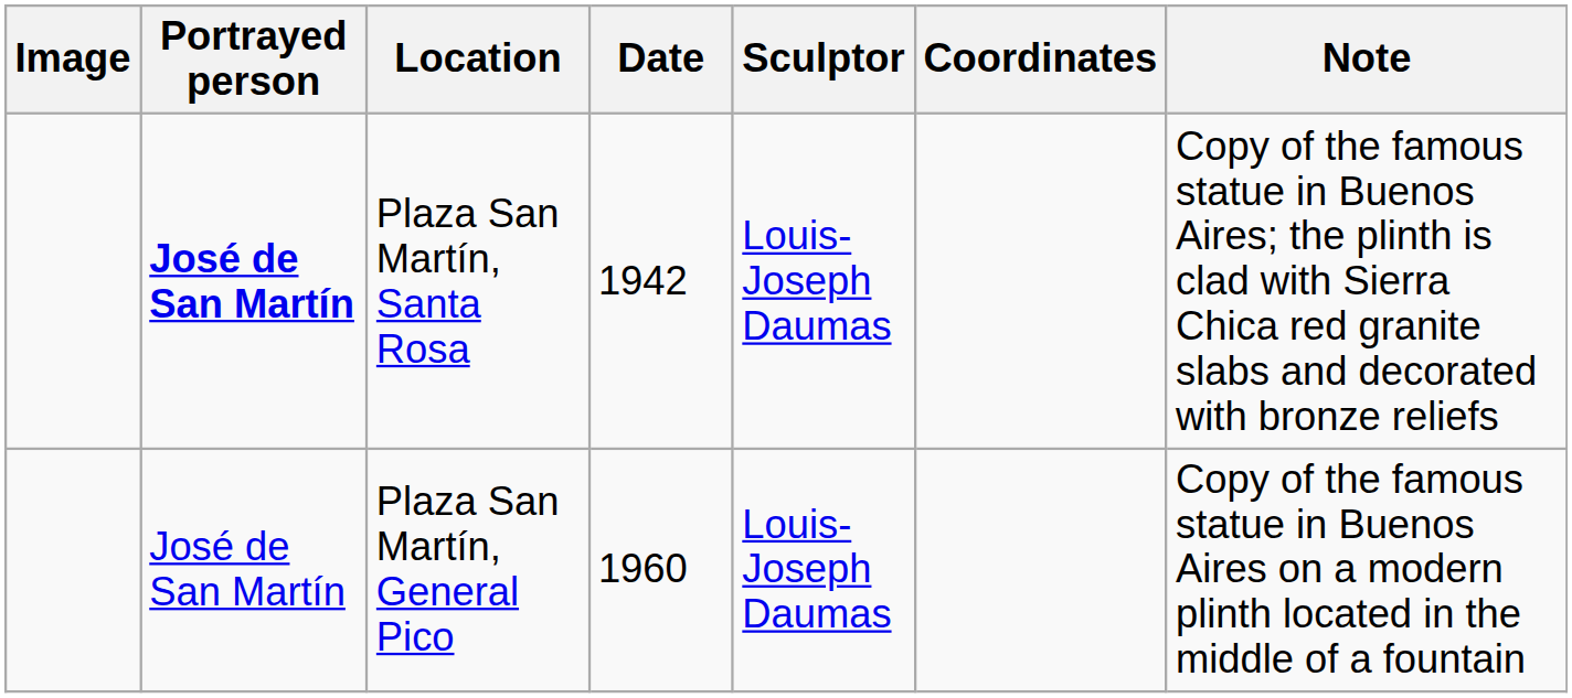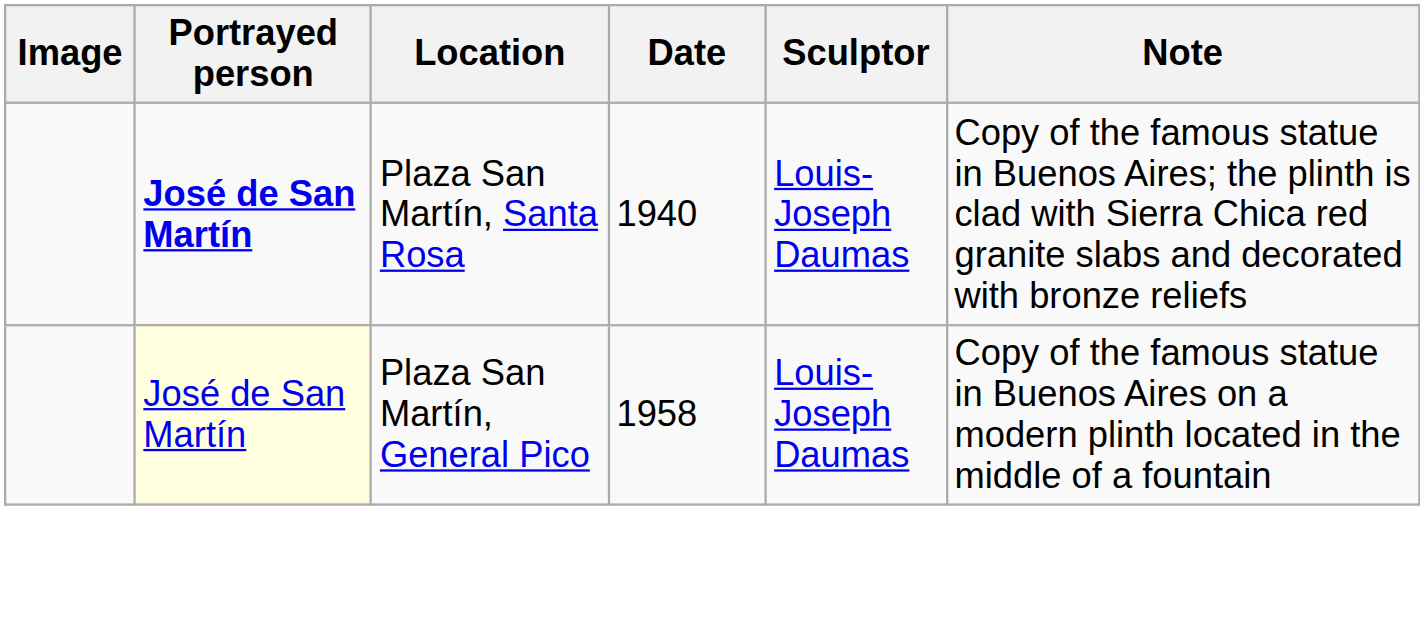 <table class="wikitable sortable"  style="width:100%;">
 <tr>
 <th width="5%" align="left" class="unsortable">Image</th>
 <th width="15%" align="left">Portrayed person</th>
 <th width="15%" align="left">Location</th>
 <th width="10%" align="left">Date</th>
 <th width="10%" align="left">Sculptor</th>
-<th width="10%" align="left">Coordinates</th>
 <th width="30%" align="left">Note</th>
 </tr>
 <tr>
 <td></td>
 <td><strong><a href='#'>José de San Martín</a></strong></td>
 <td>Plaza San Martín, <a href='#'>Santa Rosa</a></td>
-<td>1942</td>
+<td>1940</td>
 <td><a href='#'>Louis-Joseph Daumas</a></td>
-<td></td>
 <td>Copy of the famous statue in Buenos Aires; the plinth is clad with Sierra Chica red granite slabs and decorated with bronze reliefs</td>
 </tr>
 <tr>
 <td></td>
-<td><a href='#'>José de San Martín</a></td>
+<td style="background: lightyellow;"><a href='#'>José de San Martín</a></td>
 <td>Plaza San Martín, <a href='#'>General Pico</a></td>
-<td>1960</td>
+<td>1958</td>
 <td><a href='#'>Louis-Joseph Daumas</a></td>
-<td></td>
 <td>Copy of the famous statue in Buenos Aires on a modern plinth located in the middle of a fountain</td>
 </tr>
 </table>
